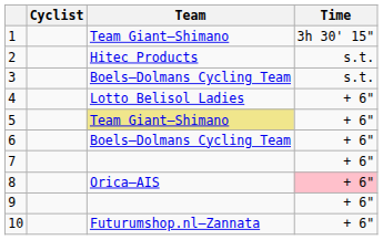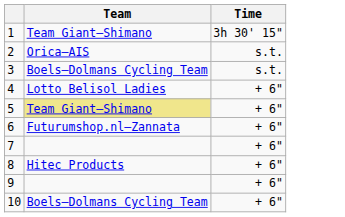 <table class="wikitable">
 <tr>
 <th></th>
-<th>Cyclist</th>
 <th>Team</th>
 <th>Time</th>
 </tr>
 <tr>
 <td>1</td>
-<td></td>
 <td><a href='#'>Team Giant–Shimano</a></td>
 <td align="right">3h 30' 15"</td>
 </tr>
 <tr>
 <td>2</td>
-<td></td>
-<td><a href='#'>Hitec Products</a></td>
+<td><a href='#'>Orica–AIS</a></td>
 <td align="right">s.t.</td>
 </tr>
 <tr>
 <td>3</td>
-<td></td>
 <td><a href='#'>Boels–Dolmans Cycling Team</a></td>
 <td align="right">s.t.</td>
 </tr>
 <tr>
 <td>4</td>
-<td></td>
 <td><a href='#'>Lotto Belisol Ladies</a></td>
 <td align="right">+ 6"</td>
 </tr>
 <tr>
 <td>5</td>
-<td></td>
 <td style="background: khaki;"><a href='#'>Team Giant–Shimano</a></td>
 <td align="right">+ 6"</td>
 </tr>
 <tr>
 <td>6</td>
-<td></td>
-<td><a href='#'>Boels–Dolmans Cycling Team</a></td>
+<td><a href='#'>Futurumshop.nl–Zannata</a></td>
 <td align="right">+ 6"</td>
 </tr>
 <tr>
 <td>7</td>
 <td></td>
-<td></td>
 <td align="right">+ 6"</td>
 </tr>
 <tr>
 <td>8</td>
-<td></td>
-<td><a href='#'>Orica–AIS</a></td>
-<td align="right" style="background: pink;">+ 6"</td>
+<td><a href='#'>Hitec Products</a></td>
+<td align="right">+ 6"</td>
 </tr>
 <tr>
 <td>9</td>
-<td></td>
 <td></td>
 <td align="right">+ 6"</td>
 </tr>
 <tr>
 <td>10</td>
-<td></td>
-<td><a href='#'>Futurumshop.nl–Zannata</a></td>
+<td><a href='#'>Boels–Dolmans Cycling Team</a></td>
 <td align="right">+ 6"</td>
 </tr>
 </table>
